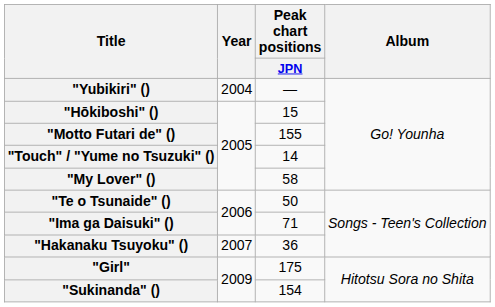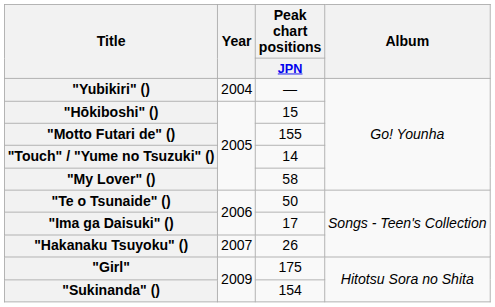 <table class="wikitable plainrowheaders" style="text-align:center;">
 <tr>
 <th scope="col" rowspan="2">Title</th>
 <th scope="col" rowspan="2">Year</th>
 <th>Peak chart positions</th>
 <th scope="col" rowspan="2">Album</th>
 </tr>
 <tr>
 <th scope="col" style="width:3em;font-size:90%;"><a href='#'>JPN</a><br></th>
 </tr>
 <tr>
 <th scope="row">"Yubikiri" ()</th>
 <td>2004</td>
 <td>—</td>
 <td rowspan="5"><em>Go! Younha</em></td>
 </tr>
 <tr>
 <th scope="row">"Hōkiboshi" ()</th>
 <td rowspan="4">2005</td>
 <td>15</td>
 </tr>
 <tr>
 <th scope="row">"Motto Futari de" ()</th>
 <td>155</td>
 </tr>
 <tr>
 <th scope="row">"Touch" / "Yume no Tsuzuki" ()</th>
 <td>14</td>
 </tr>
 <tr>
 <th scope="row">"My Lover" ()</th>
 <td>58</td>
 </tr>
 <tr>
 <th scope="row">"Te o Tsunaide" ()</th>
 <td rowspan="2">2006</td>
 <td>50</td>
 <td rowspan="3"><em>Songs - Teen's Collection</em></td>
 </tr>
 <tr>
 <th scope="row">"Ima ga Daisuki" ()</th>
-<td>71</td>
+<td>17</td>
 </tr>
 <tr>
 <th scope="row">"Hakanaku Tsuyoku" ()</th>
 <td>2007</td>
-<td>36</td>
+<td>26</td>
 </tr>
 <tr>
 <th scope="row">"Girl"</th>
 <td rowspan="2">2009</td>
 <td>175</td>
 <td rowspan="2"><em>Hitotsu Sora no Shita</em></td>
 </tr>
 <tr>
 <th scope="row">"Sukinanda" ()</th>
 <td>154</td>
 </tr>
 </table>
